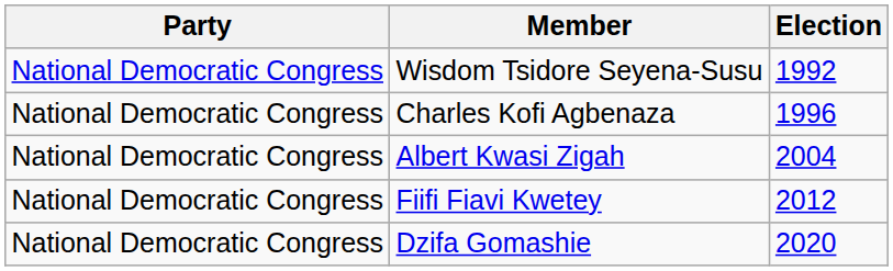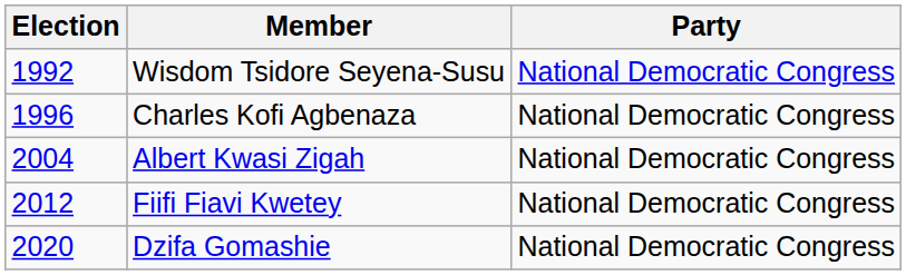 <table class="wikitable">
 <tr>
+<th>Election</th>
+<th>Member</th>
 <th>Party</th>
-<th>Member</th>
-<th>Election</th>
 </tr>
 <tr>
+<td><a href='#'>1992</a></td>
+<td>Wisdom Tsidore Seyena-Susu</td>
 <td><a href='#'>National Democratic Congress</a></td>
-<td>Wisdom Tsidore Seyena-Susu</td>
-<td><a href='#'>1992</a></td>
 </tr>
 <tr>
+<td><a href='#'>1996</a></td>
+<td>Charles Kofi Agbenaza</td>
 <td>National Democratic Congress</td>
-<td>Charles Kofi Agbenaza</td>
-<td><a href='#'>1996</a></td>
 </tr>
 <tr>
+<td><a href='#'>2004</a></td>
+<td><a href='#'>Albert Kwasi Zigah</a></td>
 <td>National Democratic Congress</td>
-<td><a href='#'>Albert Kwasi Zigah</a></td>
-<td><a href='#'>2004</a></td>
 </tr>
 <tr>
+<td><a href='#'>2012</a></td>
+<td><a href='#'>Fiifi Fiavi Kwetey</a></td>
 <td>National Democratic Congress</td>
-<td><a href='#'>Fiifi Fiavi Kwetey</a></td>
-<td><a href='#'>2012</a></td>
 </tr>
 <tr>
+<td><a href='#'>2020</a></td>
+<td><a href='#'>Dzifa Gomashie</a></td>
 <td>National Democratic Congress</td>
-<td><a href='#'>Dzifa Gomashie</a></td>
-<td><a href='#'>2020</a></td>
 </tr>
 </table>
